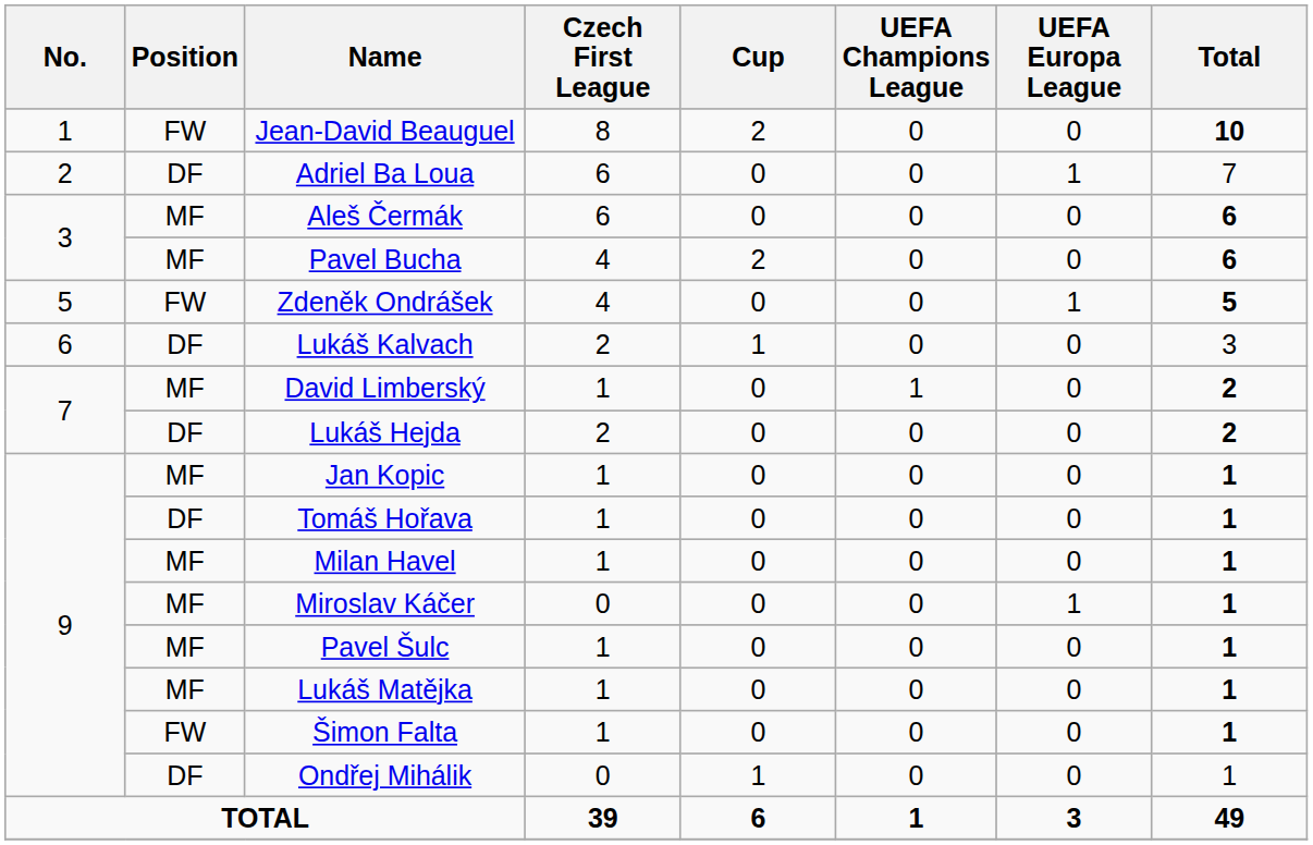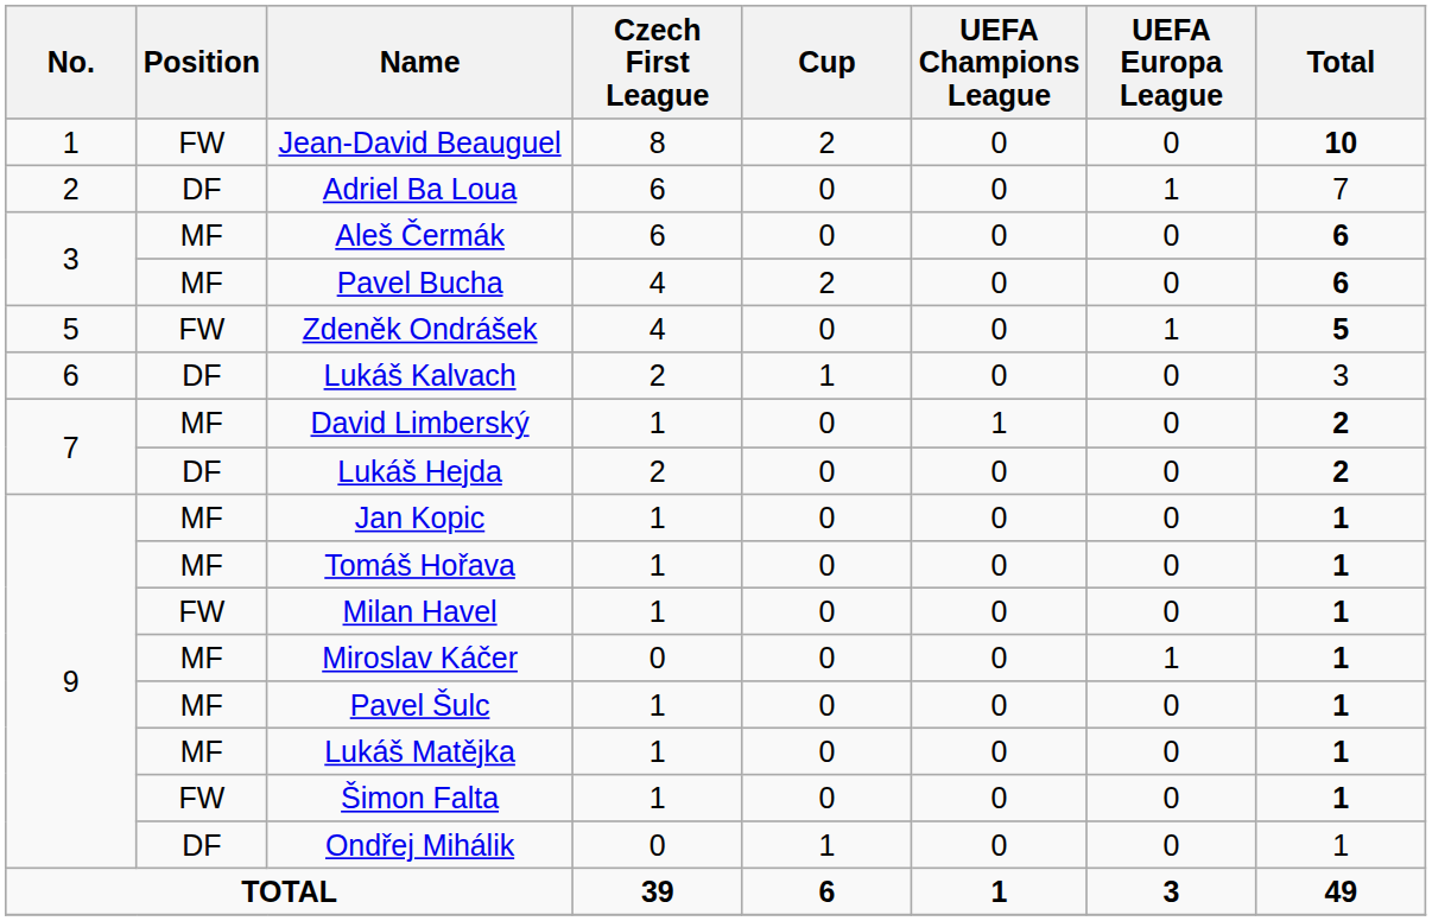 <table class="wikitable" style="font-size: 95%; text-align: center;">
 <tr>
 <th width=60>No.</th>
 <th width=60>Position</th>
 <th width=150>Name</th>
 <th width=80>Czech First League</th>
 <th width=80>Cup</th>
 <th width=80>UEFA Champions League</th>
 <th width=80>UEFA Europa League</th>
 <th width=80>Total</th>
 </tr>
 <tr>
 <td rowspan=1>1</td>
 <td>FW</td>
 <td><a href='#'>Jean-David Beauguel</a></td>
 <td>8</td>
 <td>2</td>
 <td>0</td>
 <td>0</td>
 <td><strong>10</strong></td>
 </tr>
 <tr>
 <td rowspan=1>2</td>
 <td>DF</td>
 <td><a href='#'>Adriel Ba Loua</a></td>
 <td>6</td>
 <td>0</td>
 <td>0</td>
 <td>1</td>
 <td>7</td>
 </tr>
 <tr>
 <td rowspan=2>3</td>
 <td>MF</td>
 <td><a href='#'>Aleš Čermák</a></td>
 <td>6</td>
 <td>0</td>
 <td>0</td>
 <td>0</td>
 <td><strong>6</strong></td>
 </tr>
 <tr>
 <td>MF</td>
 <td><a href='#'>Pavel Bucha</a></td>
 <td>4</td>
 <td>2</td>
 <td>0</td>
 <td>0</td>
 <td><strong>6</strong></td>
 </tr>
 <tr>
 <td rowspan=1>5</td>
 <td>FW</td>
 <td><a href='#'>Zdeněk Ondrášek</a></td>
 <td>4</td>
 <td>0</td>
 <td>0</td>
 <td>1</td>
 <td><strong>5</strong></td>
 </tr>
 <tr>
 <td rowspan="1">6</td>
 <td>DF</td>
 <td><a href='#'>Lukáš Kalvach</a></td>
 <td>2</td>
 <td>1</td>
 <td>0</td>
 <td>0</td>
 <td>3</td>
 </tr>
 <tr>
 <td rowspan="2">7</td>
 <td>MF</td>
 <td><a href='#'>David Limberský</a></td>
 <td>1</td>
 <td>0</td>
 <td>1</td>
 <td>0</td>
 <td><strong>2</strong></td>
 </tr>
 <tr>
 <td>DF</td>
 <td><a href='#'>Lukáš Hejda</a></td>
 <td>2</td>
 <td>0</td>
 <td>0</td>
 <td>0</td>
 <td><strong>2</strong></td>
 </tr>
 <tr>
 <td rowspan="8">9</td>
 <td>MF</td>
 <td><a href='#'>Jan Kopic</a></td>
 <td>1</td>
 <td>0</td>
 <td>0</td>
 <td>0</td>
 <td><strong>1</strong></td>
 </tr>
 <tr>
-<td>DF</td>
+<td>MF</td>
 <td><a href='#'>Tomáš Hořava</a></td>
 <td>1</td>
 <td>0</td>
 <td>0</td>
 <td>0</td>
 <td><strong>1</strong></td>
 </tr>
 <tr>
-<td>MF</td>
+<td>FW</td>
 <td><a href='#'>Milan Havel</a></td>
 <td>1</td>
 <td>0</td>
 <td>0</td>
 <td>0</td>
 <td><strong>1</strong></td>
 </tr>
 <tr>
 <td>MF</td>
 <td><a href='#'>Miroslav Káčer</a></td>
 <td>0</td>
 <td>0</td>
 <td>0</td>
 <td>1</td>
 <td><strong>1</strong></td>
 </tr>
 <tr>
 <td>MF</td>
 <td><a href='#'>Pavel Šulc</a></td>
 <td>1</td>
 <td>0</td>
 <td>0</td>
 <td>0</td>
 <td><strong>1</strong></td>
 </tr>
 <tr>
 <td>MF</td>
 <td><a href='#'>Lukáš Matějka</a></td>
 <td>1</td>
 <td>0</td>
 <td>0</td>
 <td>0</td>
 <td><strong>1</strong></td>
 </tr>
 <tr>
 <td>FW</td>
 <td><a href='#'>Šimon Falta</a></td>
 <td>1</td>
 <td>0</td>
 <td>0</td>
 <td>0</td>
 <td><strong>1</strong></td>
 </tr>
 <tr>
 <td>DF</td>
 <td><a href='#'>Ondřej Mihálik</a></td>
 <td>0</td>
 <td>1</td>
 <td>0</td>
 <td>0</td>
 <td>1</td>
 </tr>
 <tr>
 <td colspan="3"><strong>TOTAL</strong></td>
 <td><strong>39</strong></td>
 <td><strong>6</strong></td>
 <td><strong>1</strong></td>
 <td><strong>3</strong></td>
 <td><strong>49</strong></td>
 </tr>
 <tr>
 </tr>
 </table>
